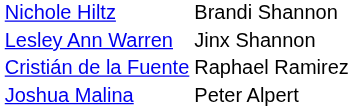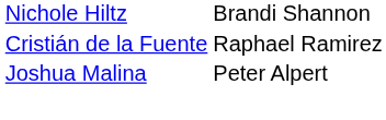 <table>
 <tr>
 <td><a href='#'>Nichole Hiltz</a></td>
 <td>Brandi Shannon</td>
-</tr>
-<tr>
-<td><a href='#'>Lesley Ann Warren</a></td>
-<td>Jinx Shannon</td>
 </tr>
 <tr>
 <td><a href='#'>Cristián de la Fuente</a></td>
 <td>Raphael Ramirez</td>
 </tr>
 <tr>
 <td><a href='#'>Joshua Malina</a></td>
 <td>Peter Alpert</td>
 </tr>
 <tr>
 </tr>
 </table>
